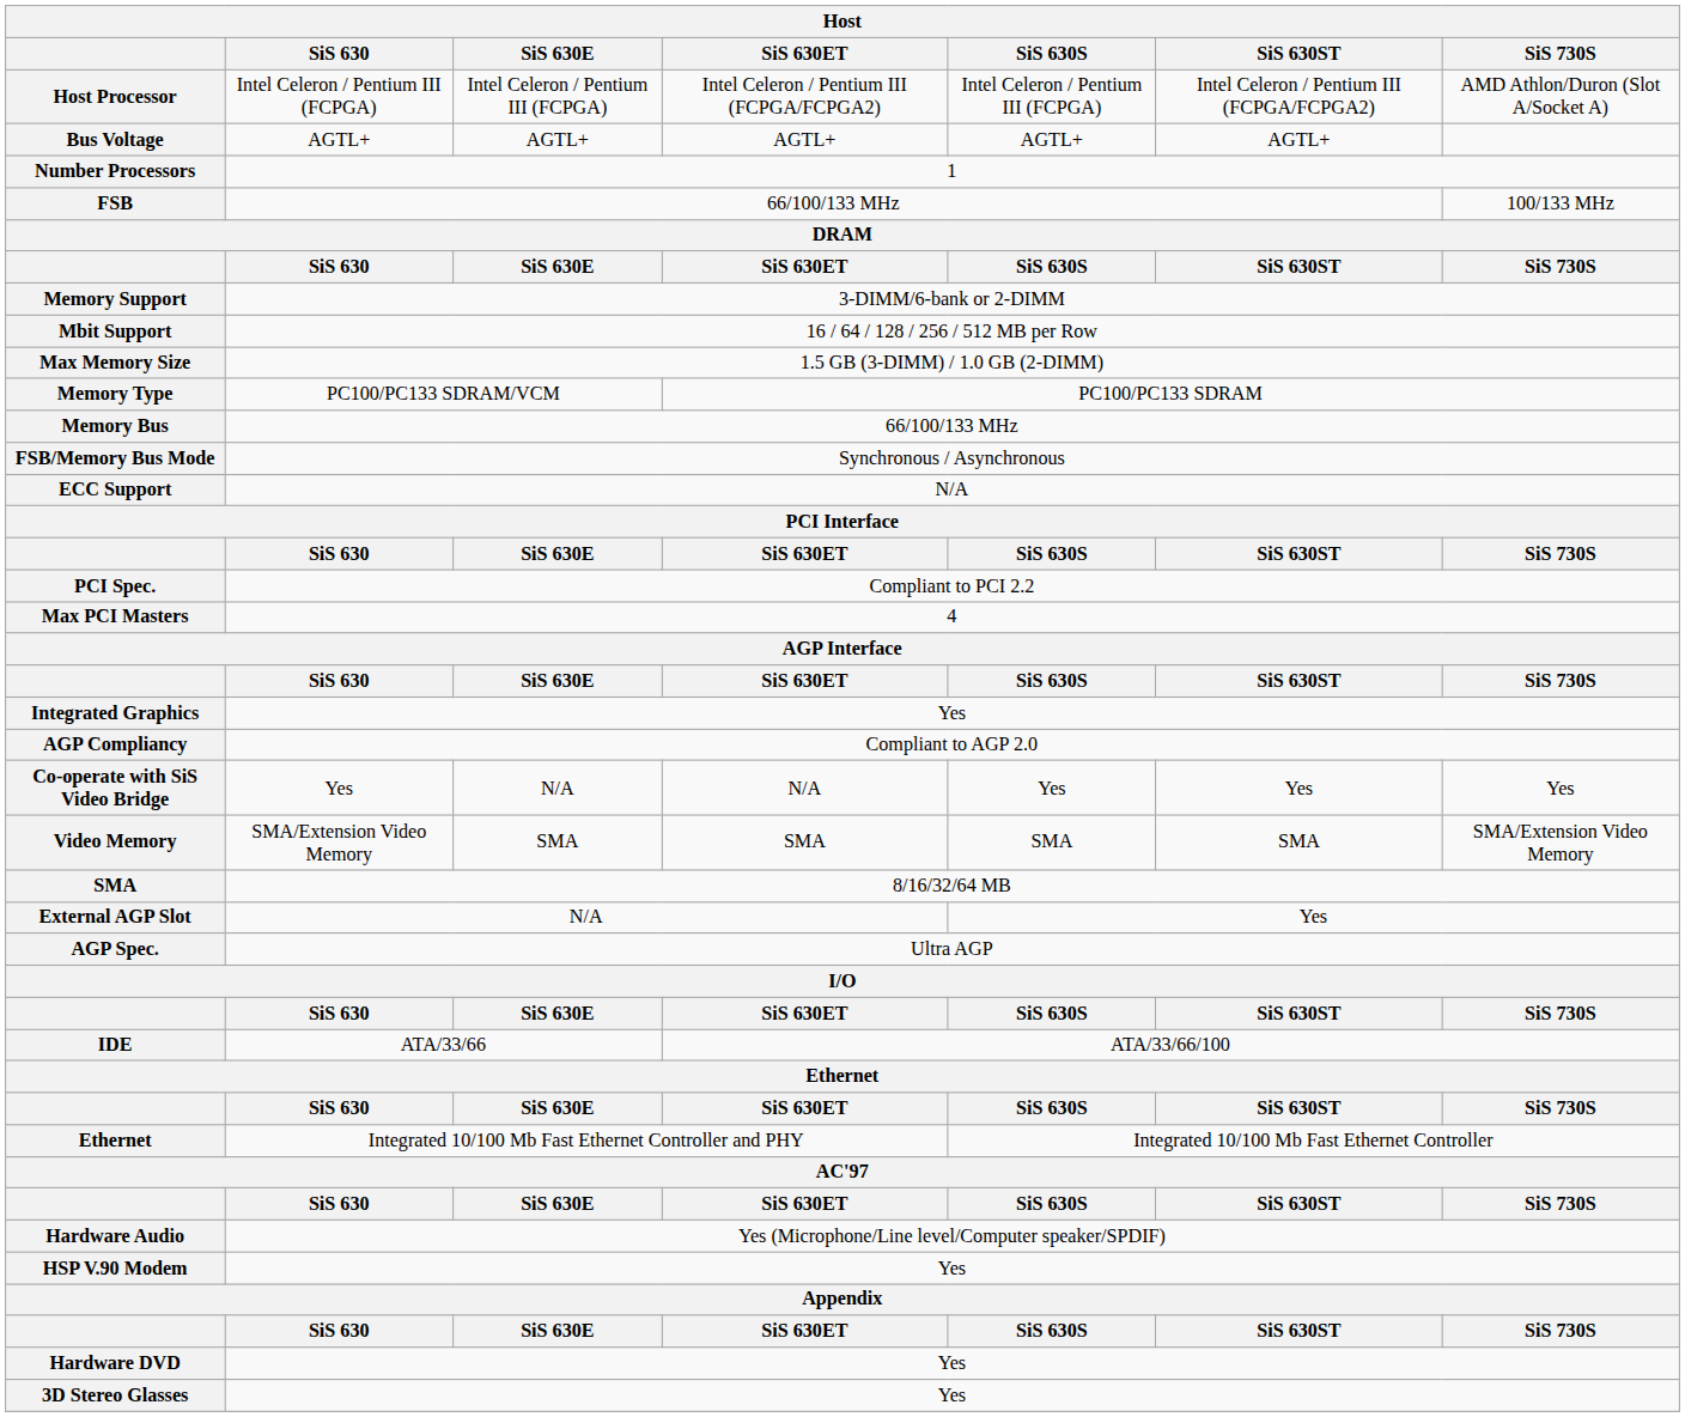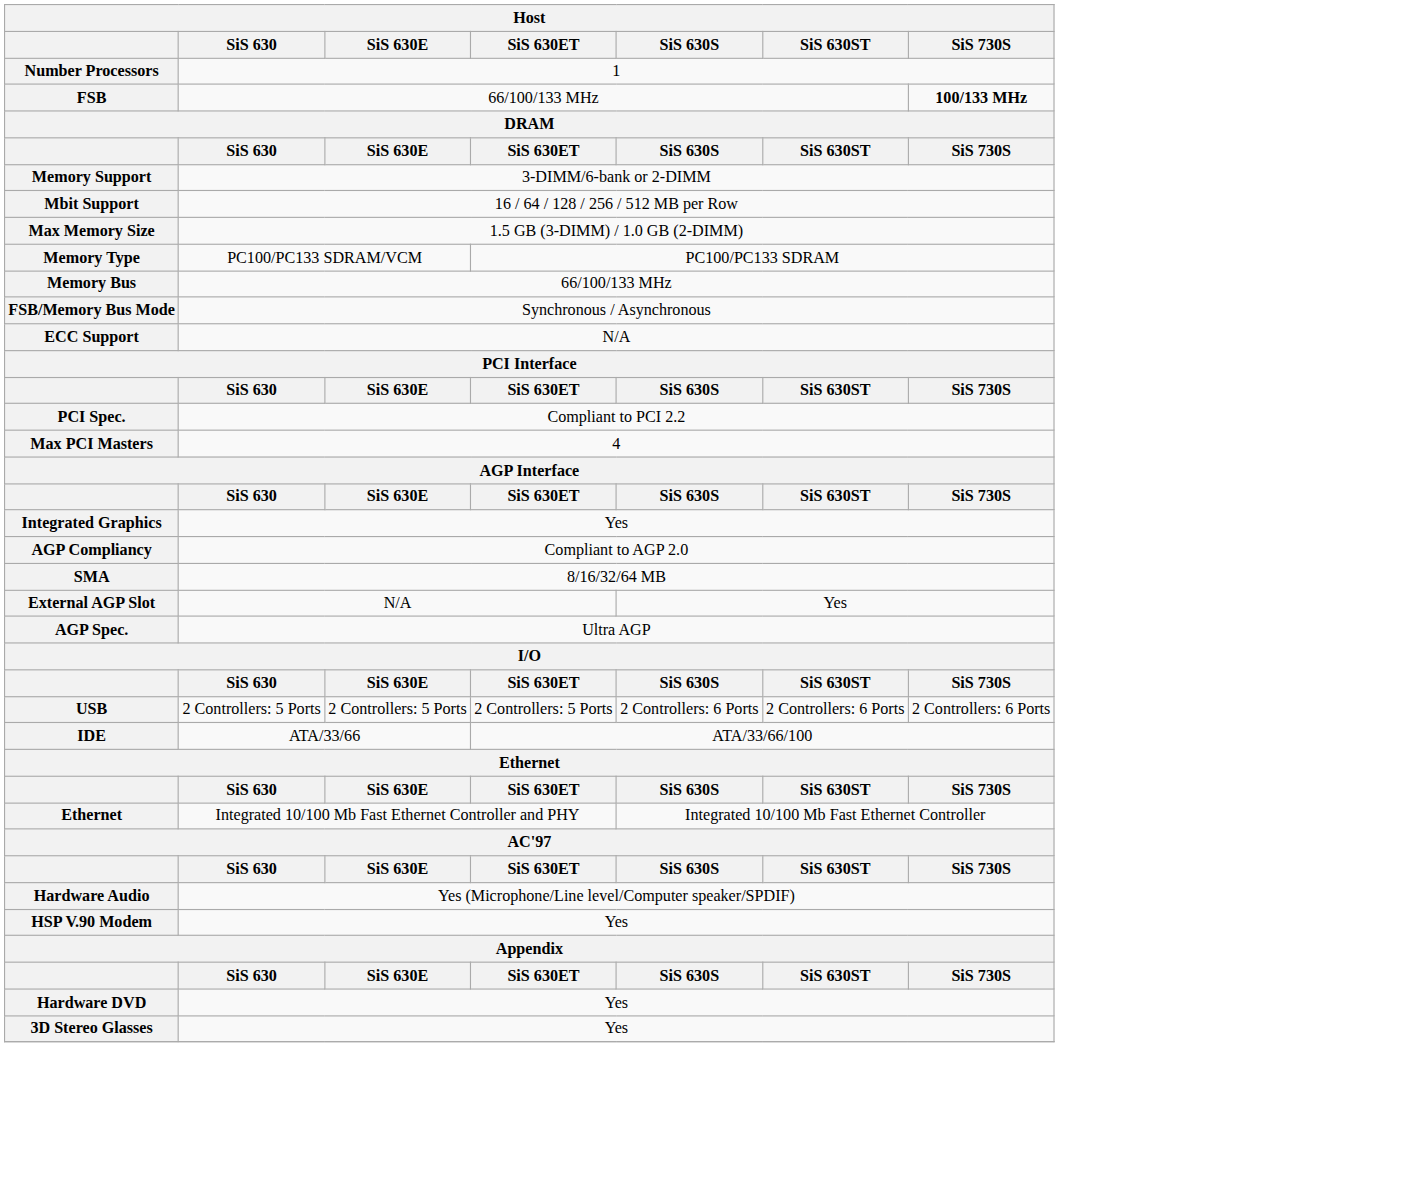 <table class="wikitable" style="font-size:90%; text-align:center;">
 <tr>
 <th colspan=7>Host</th>
 </tr>
 <tr>
 <th></th>
 <th>SiS 630</th>
 <th>SiS 630E</th>
 <th>SiS 630ET</th>
 <th>SiS 630S</th>
 <th>SiS 630ST</th>
 <th>SiS 730S</th>
 </tr>
 <tr>
-<th>Host Processor</th>
-<td>Intel Celeron / Pentium III (FCPGA)</td>
-<td>Intel Celeron / Pentium III (FCPGA)</td>
-<td>Intel Celeron / Pentium III (FCPGA/FCPGA2)</td>
-<td>Intel Celeron / Pentium III (FCPGA)</td>
-<td>Intel Celeron / Pentium III (FCPGA/FCPGA2)</td>
-<td>AMD Athlon/Duron (Slot A/Socket A)</td>
-</tr>
-<tr>
-<th>Bus Voltage</th>
-<td>AGTL+</td>
-<td>AGTL+</td>
-<td>AGTL+</td>
-<td>AGTL+</td>
-<td>AGTL+</td>
-<td></td>
-</tr>
-<tr>
 <th>Number Processors</th>
 <td colspan=6>1</td>
 </tr>
 <tr>
 <th>FSB</th>
 <td colspan=5>66/100/133 MHz</td>
-<td>100/133 MHz</td>
+<td><strong>100/133 MHz</strong></td>
 </tr>
 <tr>
 <th colspan=7>DRAM</th>
 </tr>
 <tr>
 <th></th>
 <th>SiS 630</th>
 <th>SiS 630E</th>
 <th>SiS 630ET</th>
 <th>SiS 630S</th>
 <th>SiS 630ST</th>
 <th>SiS 730S</th>
 </tr>
 <tr>
 <th>Memory Support</th>
 <td colspan=6>3-DIMM/6-bank or 2-DIMM</td>
 </tr>
 <tr>
 <th>Mbit Support</th>
 <td colspan=6>16 / 64 / 128 / 256 / 512 MB per Row</td>
 </tr>
 <tr>
 <th>Max Memory Size</th>
 <td colspan=6>1.5 GB (3-DIMM) / 1.0 GB (2-DIMM)</td>
 </tr>
 <tr>
 <th>Memory Type</th>
 <td colspan=2>PC100/PC133 SDRAM/VCM</td>
 <td colspan=4>PC100/PC133 SDRAM</td>
 </tr>
 <tr>
 <th>Memory Bus</th>
 <td colspan=6>66/100/133 MHz</td>
 </tr>
 <tr>
 <th>FSB/Memory Bus Mode</th>
 <td colspan=6>Synchronous / Asynchronous</td>
 </tr>
 <tr>
 <th>ECC Support</th>
 <td colspan=6>N/A</td>
 </tr>
 <tr>
 <th colspan=7>PCI Interface</th>
 </tr>
 <tr>
 <th></th>
 <th>SiS 630</th>
 <th>SiS 630E</th>
 <th>SiS 630ET</th>
 <th>SiS 630S</th>
 <th>SiS 630ST</th>
 <th>SiS 730S</th>
 </tr>
 <tr>
 <th>PCI Spec.</th>
 <td colspan=6>Compliant to PCI 2.2</td>
 </tr>
 <tr>
 <th>Max PCI Masters</th>
 <td colspan=6>4</td>
 </tr>
 <tr>
 <th colspan=7>AGP Interface</th>
 </tr>
 <tr>
 <th></th>
 <th>SiS 630</th>
 <th>SiS 630E</th>
 <th>SiS 630ET</th>
 <th>SiS 630S</th>
 <th>SiS 630ST</th>
 <th>SiS 730S</th>
 </tr>
 <tr>
 <th>Integrated Graphics</th>
 <td colspan=6>Yes</td>
 </tr>
 <tr>
 <th>AGP Compliancy</th>
 <td colspan=6>Compliant to AGP 2.0</td>
 </tr>
 <tr>
-<th>Co-operate with SiS Video Bridge</th>
-<td>Yes</td>
-<td>N/A</td>
-<td>N/A</td>
-<td>Yes</td>
-<td>Yes</td>
-<td>Yes</td>
-</tr>
-<tr>
-<th>Video Memory</th>
-<td>SMA/Extension Video Memory</td>
-<td>SMA</td>
-<td>SMA</td>
-<td>SMA</td>
-<td>SMA</td>
-<td>SMA/Extension Video Memory</td>
-</tr>
-<tr>
 <th>SMA</th>
 <td colspan=6>8/16/32/64 MB</td>
 </tr>
 <tr>
 <th>External AGP Slot</th>
 <td colspan=3>N/A</td>
 <td colspan=3>Yes</td>
 </tr>
 <tr>
 <th>AGP Spec.</th>
 <td colspan=6>Ultra AGP</td>
 </tr>
 <tr>
 <th colspan=7>I/O</th>
 </tr>
 <tr>
 <th></th>
 <th>SiS 630</th>
 <th>SiS 630E</th>
 <th>SiS 630ET</th>
 <th>SiS 630S</th>
 <th>SiS 630ST</th>
 <th>SiS 730S</th>
+</tr>
+<tr>
+<th>USB</th>
+<td>2 Controllers: 5 Ports</td>
+<td>2 Controllers: 5 Ports</td>
+<td>2 Controllers: 5 Ports</td>
+<td>2 Controllers: 6 Ports</td>
+<td>2 Controllers: 6 Ports</td>
+<td>2 Controllers: 6 Ports</td>
 </tr>
 <tr>
 <th>IDE</th>
 <td colspan=2>ATA/33/66</td>
 <td colspan=4>ATA/33/66/100</td>
 </tr>
 <tr>
 <th colspan=7>Ethernet</th>
 </tr>
 <tr>
 <th></th>
 <th>SiS 630</th>
 <th>SiS 630E</th>
 <th>SiS 630ET</th>
 <th>SiS 630S</th>
 <th>SiS 630ST</th>
 <th>SiS 730S</th>
 </tr>
 <tr>
 <th>Ethernet</th>
 <td colspan=3>Integrated 10/100 Mb Fast Ethernet Controller and PHY</td>
 <td colspan=3>Integrated 10/100 Mb Fast Ethernet Controller</td>
 </tr>
 <tr>
 <th colspan=7>AC'97</th>
 </tr>
 <tr>
 <th></th>
 <th>SiS 630</th>
 <th>SiS 630E</th>
 <th>SiS 630ET</th>
 <th>SiS 630S</th>
 <th>SiS 630ST</th>
 <th>SiS 730S</th>
 </tr>
 <tr>
 <th>Hardware Audio</th>
 <td colspan="6">Yes (Microphone/Line level/Computer speaker/SPDIF)</td>
 </tr>
 <tr>
 <th>HSP V.90 Modem</th>
 <td colspan=6>Yes</td>
 </tr>
 <tr>
 <th colspan=7>Appendix</th>
 </tr>
 <tr>
 <th></th>
 <th>SiS 630</th>
 <th>SiS 630E</th>
 <th>SiS 630ET</th>
 <th>SiS 630S</th>
 <th>SiS 630ST</th>
 <th>SiS 730S</th>
 </tr>
 <tr>
 <th>Hardware DVD</th>
 <td colspan=6>Yes</td>
 </tr>
 <tr>
 <th>3D Stereo Glasses</th>
 <td colspan=6>Yes</td>
 </tr>
 <tr>
 </tr>
 </table>
